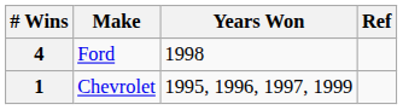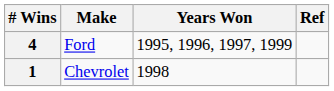 <table class="wikitable" style="font-size: 95%;">
 <tr>
 <th># Wins</th>
 <th>Make</th>
 <th>Years Won</th>
 <th>Ref</th>
 </tr>
 <tr>
 <th>4</th>
 <td> <a href='#'>Ford</a></td>
-<td>1998</td>
+<td>1995, 1996, 1997, 1999</td>
 <td align="center"></td>
 </tr>
 <tr>
 <th>1</th>
 <td> <a href='#'>Chevrolet</a></td>
-<td>1995, 1996, 1997, 1999</td>
+<td>1998</td>
 <td align="center"></td>
 </tr>
 </table>
